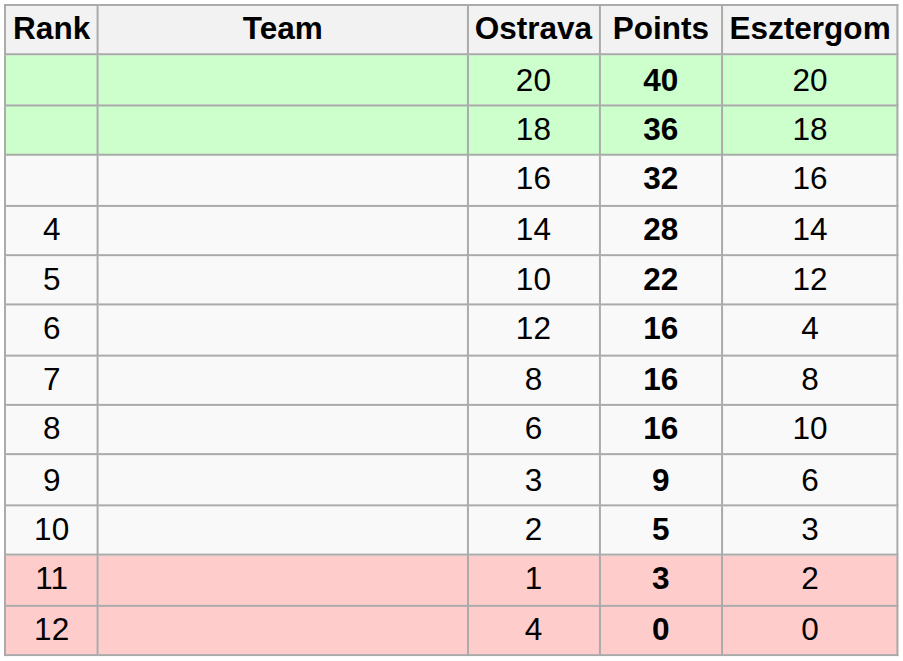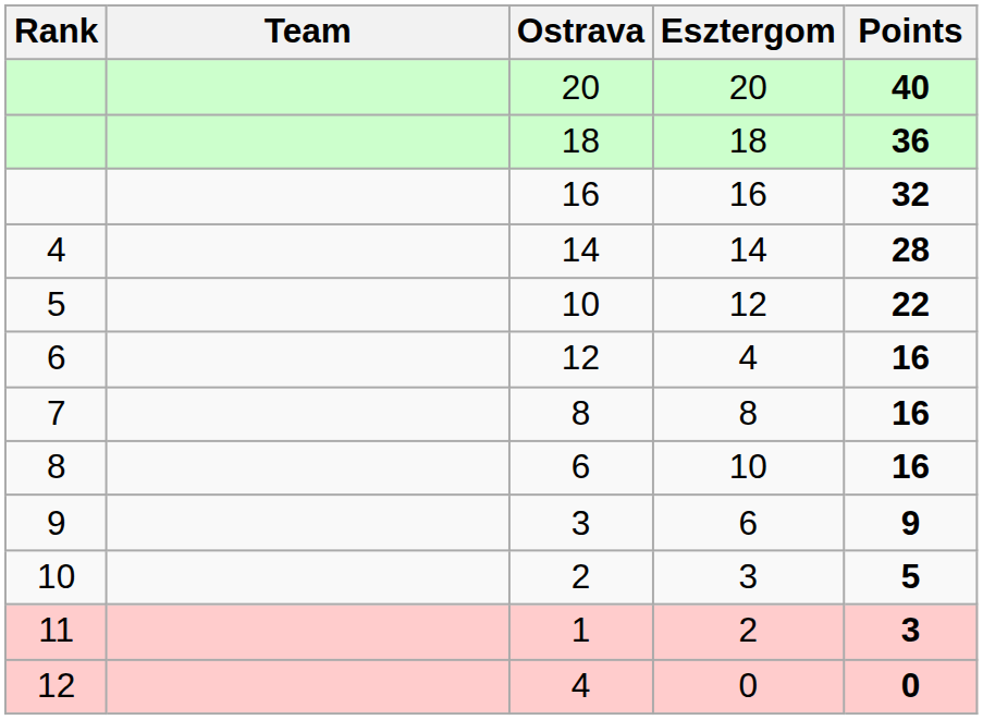 <table class="wikitable" style="text-align: center;">
 <tr>
 <th width=40>Rank</th>
 <th width=180>Team</th>
 <th width=55>Ostrava</th>
+<th width=55>Esztergom</th>
 <th width=55>Points</th>
-<th width=55>Esztergom</th>
 </tr>
 <tr bgcolor=ccffcc>
 <td></td>
 <td align=left></td>
 <td>20</td>
+<td>20</td>
 <td><strong>40</strong></td>
-<td>20</td>
 </tr>
 <tr bgcolor=ccffcc>
 <td></td>
 <td align=left></td>
 <td>18</td>
+<td>18</td>
 <td><strong>36</strong></td>
-<td>18</td>
 </tr>
 <tr>
 <td></td>
 <td align=left></td>
 <td>16</td>
+<td>16</td>
 <td><strong>32</strong></td>
-<td>16</td>
 </tr>
 <tr>
 <td>4</td>
 <td align=left></td>
 <td>14</td>
+<td>14</td>
 <td><strong>28</strong></td>
-<td>14</td>
 </tr>
 <tr>
 <td>5</td>
 <td align=left></td>
 <td>10</td>
+<td>12</td>
 <td><strong>22</strong></td>
-<td>12</td>
 </tr>
 <tr>
 <td>6</td>
 <td align=left></td>
 <td>12</td>
+<td>4</td>
 <td><strong>16</strong></td>
-<td>4</td>
 </tr>
 <tr>
 <td>7</td>
 <td align=left></td>
 <td>8</td>
+<td>8</td>
 <td><strong>16</strong></td>
-<td>8</td>
 </tr>
 <tr>
 <td>8</td>
 <td align=left></td>
 <td>6</td>
+<td>10</td>
 <td><strong>16</strong></td>
-<td>10</td>
 </tr>
 <tr>
 <td>9</td>
 <td align=left></td>
 <td>3</td>
+<td>6</td>
 <td><strong>9</strong></td>
-<td>6</td>
 </tr>
 <tr>
 <td>10</td>
 <td align=left></td>
 <td>2</td>
+<td>3</td>
 <td><strong>5</strong></td>
-<td>3</td>
 </tr>
 <tr bgcolor=ffcccc>
 <td>11</td>
 <td align=left></td>
 <td>1</td>
+<td>2</td>
 <td><strong>3</strong></td>
-<td>2</td>
 </tr>
 <tr bgcolor=ffcccc>
 <td>12</td>
 <td align=left> <em></em></td>
 <td>4</td>
+<td>0</td>
 <td><strong>0</strong></td>
-<td>0</td>
 </tr>
 </table>
